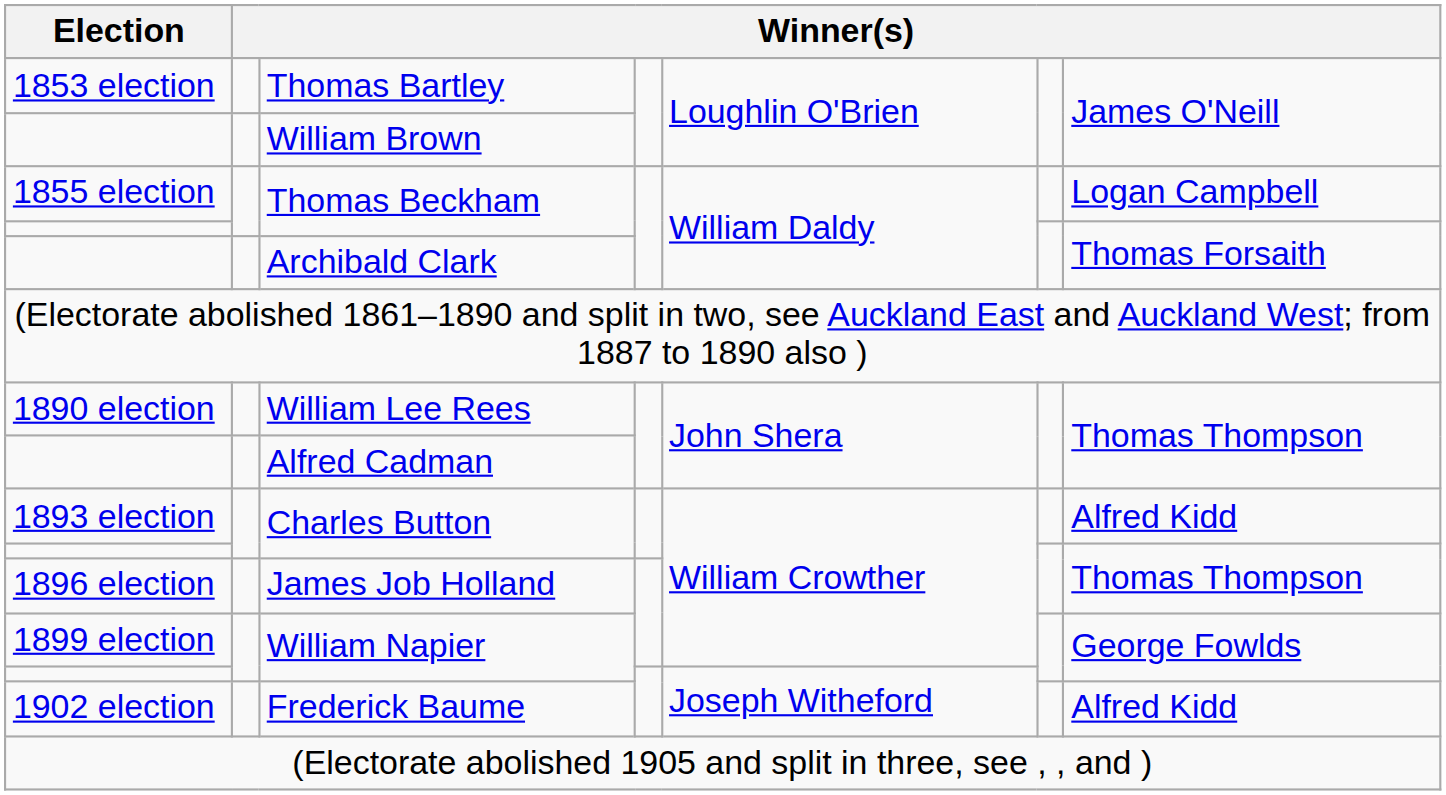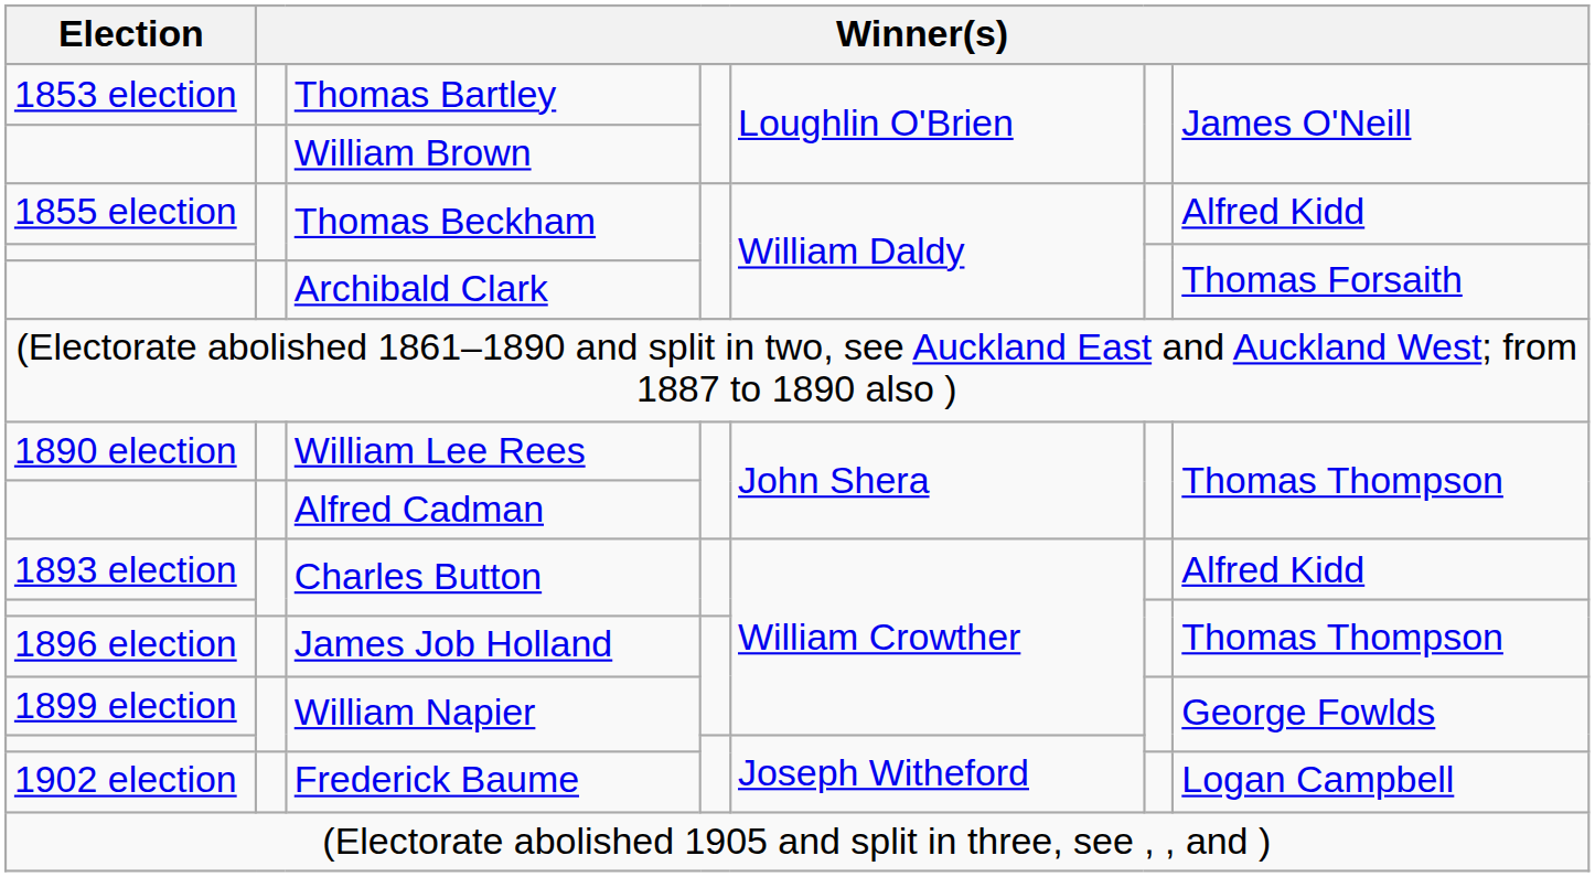 <table class="wikitable">
 <tr>
 <th>Election</th>
 <th colspan=6>Winner(s)</th>
 </tr>
 <tr>
 <td width=100px><a href='#'>1853 election</a></td>
 <td width=5px bgcolor=></td>
 <td Width=170px><a href='#'>Thomas Bartley</a></td>
 <td width=5px rowspan=2 bgcolor=></td>
 <td width=170px rowspan=2><a href='#'>Loughlin O'Brien</a></td>
 <td width=5px rowspan=2 bgcolor=></td>
 <td width=170px rowspan=2><a href='#'>James O'Neill</a></td>
 </tr>
 <tr>
 <td></td>
 <td bgcolor=></td>
 <td><a href='#'>William Brown</a></td>
 </tr>
 <tr>
 <td><a href='#'>1855 election</a></td>
 <td rowspan=2 bgcolor=></td>
 <td rowspan=2><a href='#'>Thomas Beckham</a></td>
 <td rowspan=3 bgcolor=></td>
 <td rowspan=3><a href='#'>William Daldy</a></td>
 <td bgcolor=></td>
-<td><a href='#'>Logan Campbell</a></td>
+<td><a href='#'>Alfred Kidd</a></td>
 </tr>
 <tr>
 <td></td>
 <td rowspan=2 bgcolor=></td>
 <td rowspan=2><a href='#'>Thomas Forsaith</a></td>
 </tr>
 <tr>
 <td></td>
 <td bgcolor=></td>
 <td><a href='#'>Archibald Clark</a></td>
 </tr>
 <tr>
 <td colspan=7 align=center><span>(Electorate abolished 1861–1890 and split in two, see <a href='#'>Auckland East</a> and <a href='#'>Auckland West</a>; from 1887 to 1890 also )</span></td>
 </tr>
 <tr>
 <td><a href='#'>1890 election</a></td>
 <td bgcolor=></td>
 <td><a href='#'>William Lee Rees</a></td>
 <td rowspan=2 bgcolor=></td>
 <td rowspan=2><a href='#'>John Shera</a></td>
 <td rowspan=2 bgcolor=></td>
 <td rowspan=2><a href='#'>Thomas Thompson</a></td>
 </tr>
 <tr>
 <td></td>
 <td bgcolor=></td>
 <td><a href='#'>Alfred Cadman</a></td>
 </tr>
 <tr>
 <td><a href='#'>1893 election</a></td>
 <td rowspan=2 bgcolor=></td>
 <td rowspan=2><a href='#'>Charles Button</a></td>
 <td rowspan=2 bgcolor=></td>
 <td rowspan=4><a href='#'>William Crowther</a></td>
 <td bgcolor=></td>
 <td><a href='#'>Alfred Kidd</a></td>
 </tr>
 <tr>
 <td></td>
 <td rowspan=2 bgcolor=></td>
 <td rowspan=2><a href='#'>Thomas Thompson</a></td>
 </tr>
 <tr>
 <td><a href='#'>1896 election</a></td>
 <td bgcolor=></td>
 <td><a href='#'>James Job Holland</a></td>
 <td rowspan=2 bgcolor=></td>
 </tr>
 <tr>
 <td><a href='#'>1899 election</a></td>
 <td rowspan=2 bgcolor=></td>
 <td rowspan=2><a href='#'>William Napier</a></td>
 <td rowspan=2 bgcolor=></td>
 <td rowspan=2><a href='#'>George Fowlds</a></td>
 </tr>
 <tr>
 <td></td>
 <td rowspan=2 bgcolor=></td>
 <td rowspan=2><a href='#'>Joseph Witheford</a></td>
 </tr>
 <tr>
 <td><a href='#'>1902 election</a></td>
 <td bgcolor=></td>
 <td><a href='#'>Frederick Baume</a></td>
 <td bgcolor=></td>
-<td><a href='#'>Alfred Kidd</a></td>
+<td><a href='#'>Logan Campbell</a></td>
 </tr>
 <tr>
 <td colspan=7 align=center><span>(Electorate abolished 1905 and split in three, see , , and )</span></td>
 </tr>
 </table>
